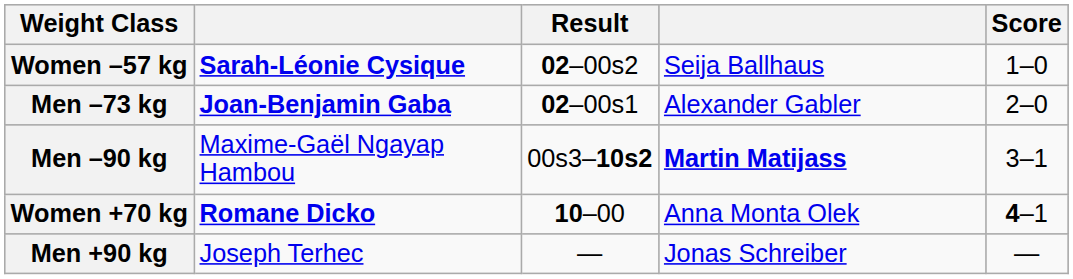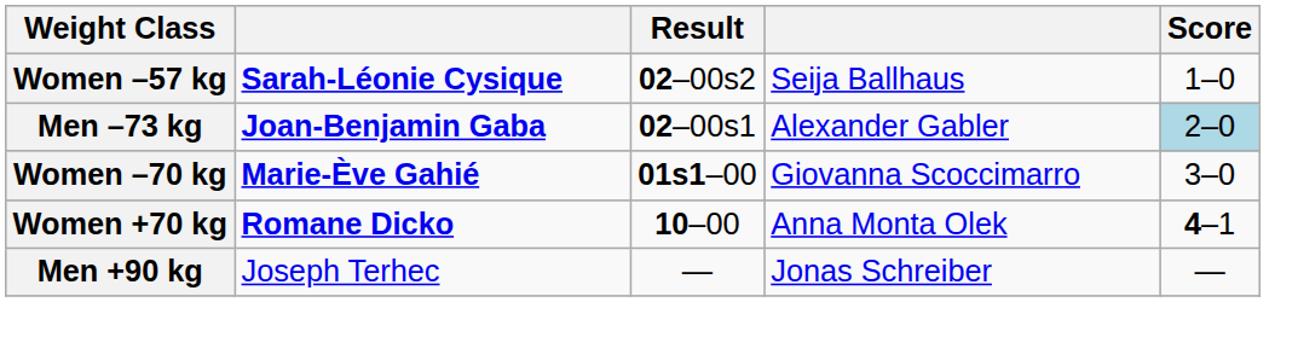 <table class="wikitable">
 <tr>
 <th>Weight Class</th>
 <th style="width: 200px;"></th>
 <th>Result</th>
 <th style="width: 200px;"></th>
 <th>Score</th>
 </tr>
 <tr>
 <th>Women –57 kg</th>
 <td><strong><a href='#'>Sarah-Léonie Cysique</a></strong></td>
 <td align=center><strong>02</strong>–00s2</td>
 <td><a href='#'>Seija Ballhaus</a></td>
 <td align=center>1–0</td>
 </tr>
 <tr>
 <th>Men –73 kg</th>
 <td><strong><a href='#'>Joan-Benjamin Gaba</a></strong></td>
 <td align=center><strong>02</strong>–00s1</td>
 <td><a href='#'>Alexander Gabler</a></td>
-<td align=center>2–0</td>
+<td align=center style="background: lightblue;">2–0</td>
 </tr>
 <tr>
-<th>Men –90 kg</th>
-<td><a href='#'>Maxime-Gaël Ngayap Hambou</a></td>
-<td align=center>00s3–<strong>10s2</strong></td>
-<td><strong><a href='#'>Martin Matijass</a></strong></td>
-<td align=center>3–1</td>
+<th>Women –70 kg</th>
+<td><strong><a href='#'>Marie-Ève Gahié</a></strong></td>
+<td align=center><strong>01s1</strong>–00</td>
+<td><a href='#'>Giovanna Scoccimarro</a></td>
+<td align=center>3–0</td>
 </tr>
 <tr>
 <th>Women +70 kg</th>
 <td><strong><a href='#'>Romane Dicko</a></strong></td>
 <td align=center><strong>10</strong>–00</td>
 <td><a href='#'>Anna Monta Olek</a></td>
 <td align=center><strong>4</strong>–1</td>
 </tr>
 <tr>
 <th>Men +90 kg</th>
 <td><a href='#'>Joseph Terhec</a></td>
 <td align=center>—</td>
 <td><a href='#'>Jonas Schreiber</a></td>
 <td align=center>—</td>
 </tr>
 </table>
